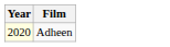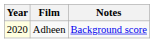 <table class="wikitable">
 <tr>
 <th>Year</th>
 <th>Film</th>
+<th>Notes</th>
 </tr>
 <tr>
 <td style="background: lightyellow;">2020</td>
 <td>Adheen </td>
+<td><a href='#'>Background score</a></td>
 </tr>
 </table>
